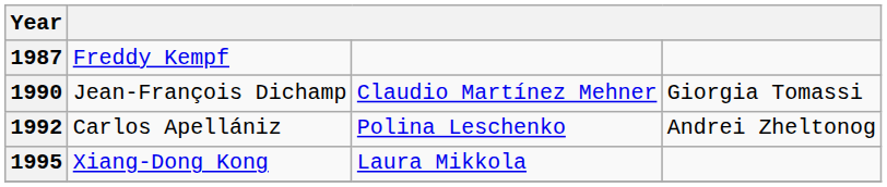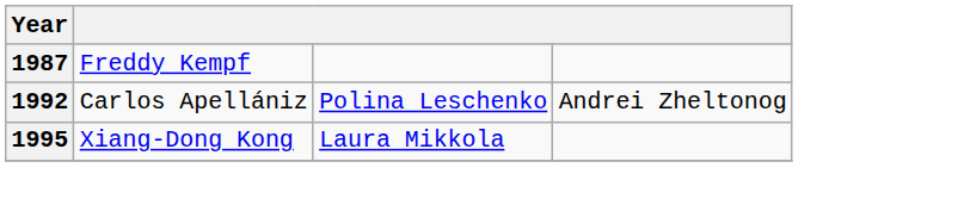 <table class="wikitable">
 <tr>
 <th>Year</th>
 <th colspan=3></th>
 </tr>
 <tr>
 <th>1987</th>
 <td> <a href='#'>Freddy Kempf</a></td>
 <td></td>
 <td></td>
-</tr>
-<tr>
-<th>1990</th>
-<td> Jean-François Dichamp</td>
-<td> <a href='#'>Claudio Martínez Mehner</a></td>
-<td> Giorgia Tomassi</td>
 </tr>
 <tr>
 <th>1992</th>
 <td> Carlos Apellániz</td>
 <td>  <a href='#'>Polina Leschenko</a></td>
 <td> Andrei Zheltonog</td>
 </tr>
 <tr>
 <th>1995</th>
 <td> <a href='#'>Xiang-Dong Kong</a></td>
 <td> <a href='#'>Laura Mikkola</a></td>
 <td></td>
 </tr>
 <tr>
 </tr>
 </table>
